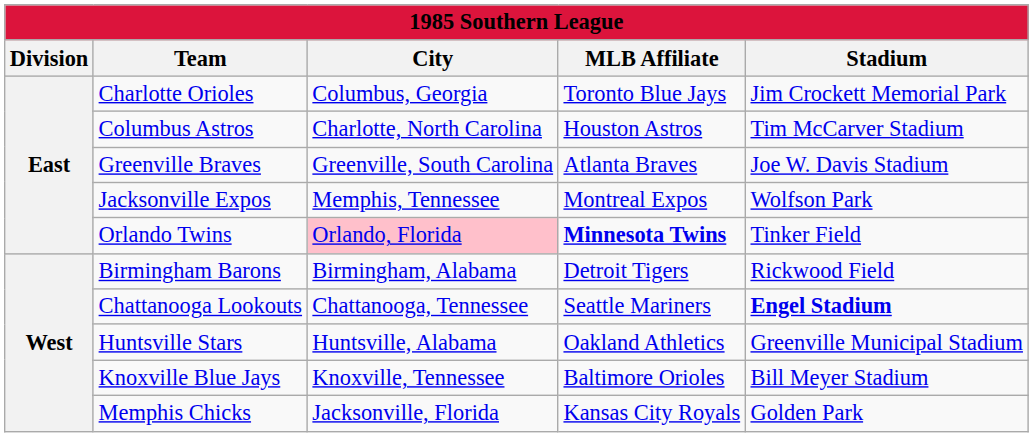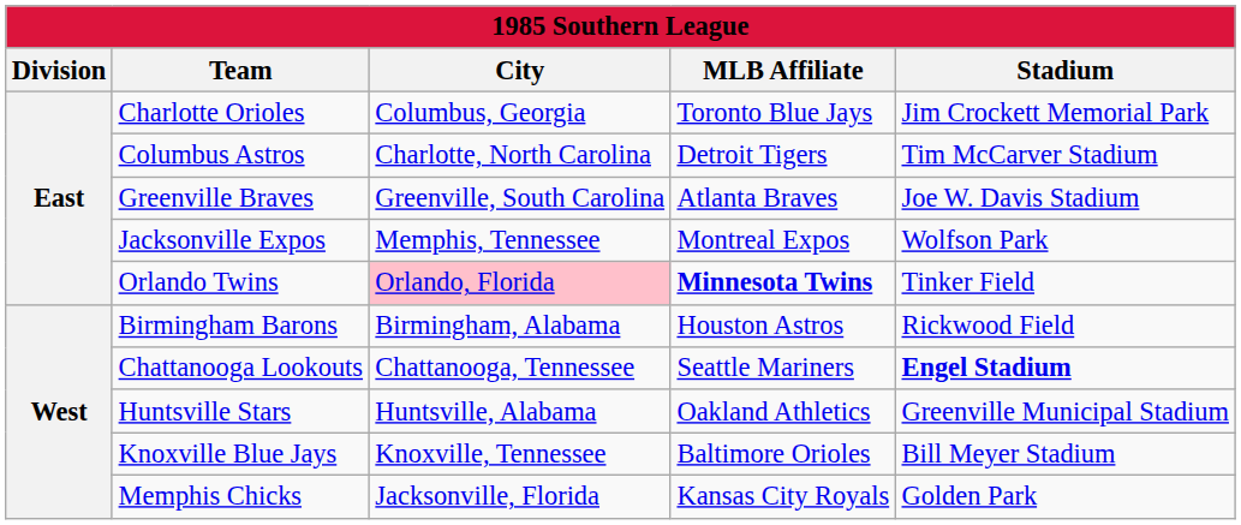 <table class="wikitable" style="width:auto">
 <tr>
 <td bgcolor="#DC143C" align="center" colspan="7"><strong><span>1985 Southern League</span></strong></td>
 </tr>
 <tr>
 <th>Division</th>
 <th>Team</th>
 <th>City</th>
 <th>MLB Affiliate</th>
 <th>Stadium</th>
 </tr>
 <tr>
 <th rowspan="5">East</th>
 <td><a href='#'>Charlotte Orioles</a></td>
 <td><a href='#'>Columbus, Georgia</a></td>
 <td><a href='#'>Toronto Blue Jays</a></td>
 <td><a href='#'>Jim Crockett Memorial Park</a></td>
 </tr>
 <tr>
 <td><a href='#'>Columbus Astros</a></td>
 <td><a href='#'>Charlotte, North Carolina</a></td>
-<td><a href='#'>Houston Astros</a></td>
+<td><a href='#'>Detroit Tigers</a></td>
 <td><a href='#'>Tim McCarver Stadium</a></td>
 </tr>
 <tr>
 <td><a href='#'>Greenville Braves</a></td>
 <td><a href='#'>Greenville, South Carolina</a></td>
 <td><a href='#'>Atlanta Braves</a></td>
 <td><a href='#'>Joe W. Davis Stadium</a></td>
 </tr>
 <tr>
 <td><a href='#'>Jacksonville Expos</a></td>
 <td><a href='#'>Memphis, Tennessee</a></td>
 <td><a href='#'>Montreal Expos</a></td>
 <td><a href='#'>Wolfson Park</a></td>
 </tr>
 <tr>
 <td><a href='#'>Orlando Twins</a></td>
 <td style="background: pink;"><a href='#'>Orlando, Florida</a></td>
 <td><strong><a href='#'>Minnesota Twins</a></strong></td>
 <td><a href='#'>Tinker Field</a></td>
 </tr>
 <tr>
 <th rowspan="5">West</th>
 <td><a href='#'>Birmingham Barons</a></td>
 <td><a href='#'>Birmingham, Alabama</a></td>
-<td><a href='#'>Detroit Tigers</a></td>
+<td><a href='#'>Houston Astros</a></td>
 <td><a href='#'>Rickwood Field</a></td>
 </tr>
 <tr>
 <td><a href='#'>Chattanooga Lookouts</a></td>
 <td><a href='#'>Chattanooga, Tennessee</a></td>
 <td><a href='#'>Seattle Mariners</a></td>
 <td><strong><a href='#'>Engel Stadium</a></strong></td>
 </tr>
 <tr>
 <td><a href='#'>Huntsville Stars</a></td>
 <td><a href='#'>Huntsville, Alabama</a></td>
 <td><a href='#'>Oakland Athletics</a></td>
 <td><a href='#'>Greenville Municipal Stadium</a></td>
 </tr>
 <tr>
 <td><a href='#'>Knoxville Blue Jays</a></td>
 <td><a href='#'>Knoxville, Tennessee</a></td>
 <td><a href='#'>Baltimore Orioles</a></td>
 <td><a href='#'>Bill Meyer Stadium</a></td>
 </tr>
 <tr>
 <td><a href='#'>Memphis Chicks</a></td>
 <td><a href='#'>Jacksonville, Florida</a></td>
 <td><a href='#'>Kansas City Royals</a></td>
 <td><a href='#'>Golden Park</a></td>
 </tr>
 </table>
